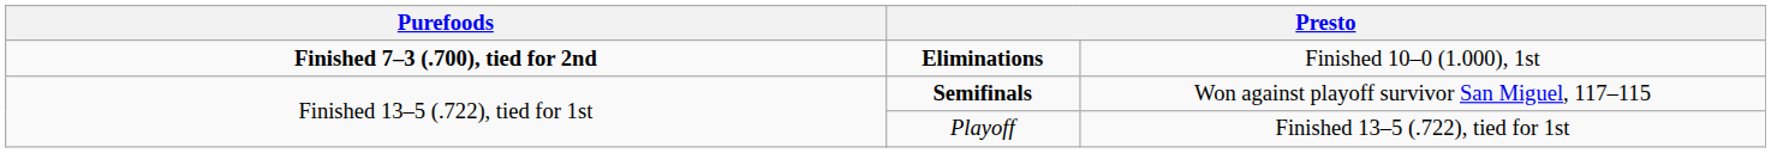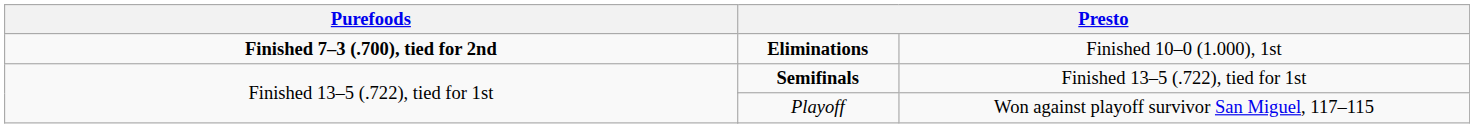 <table class="wikitable" style="width:100%;">
 <tr align=center>
 <th colspan="2" style="width:45%;"><a href='#'>Purefoods</a></th>
 <th colspan="2" style="width:45%;"><a href='#'>Presto</a></th>
 </tr>
 <tr align=center>
 <td><strong>Finished 7–3 (.700), tied for 2nd</strong></td>
 <td colspan=2><strong>Eliminations</strong></td>
 <td>Finished 10–0 (1.000), 1st</td>
 </tr>
 <tr align=center>
 <td rowspan=2>Finished 13–5 (.722), tied for 1st</td>
 <td colspan=2><strong>Semifinals</strong></td>
-<td>Won against playoff survivor <a href='#'>San Miguel</a>, 117–115</td>
+<td>Finished 13–5 (.722), tied for 1st</td>
 </tr>
 <tr align=center>
 <td colspan=2><em>Playoff</em></td>
-<td>Finished 13–5 (.722), tied for 1st</td>
+<td>Won against playoff survivor <a href='#'>San Miguel</a>, 117–115</td>
 </tr>
 </table>
